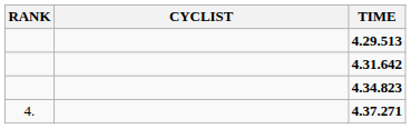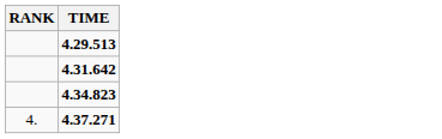 <table class="wikitable" style="font-size:95%;">
 <tr>
 <th>RANK</th>
-<th align="left" style="width: 20em">CYCLIST</th>
 <th>TIME</th>
 </tr>
 <tr>
 <td align="center"></td>
-<td></td>
 <td align="center"><strong>4.29.513</strong> </td>
 </tr>
 <tr>
 <td align="center"></td>
-<td></td>
 <td align="center"><strong>4.31.642</strong></td>
 </tr>
 <tr>
 <td align="center"></td>
-<td></td>
 <td align="center"><strong>4.34.823</strong></td>
 </tr>
 <tr>
 <td align="center">4.</td>
-<td></td>
 <td align="center"><strong>4.37.271</strong></td>
 </tr>
 </table>
